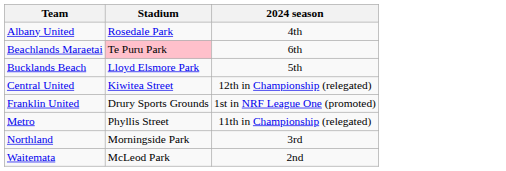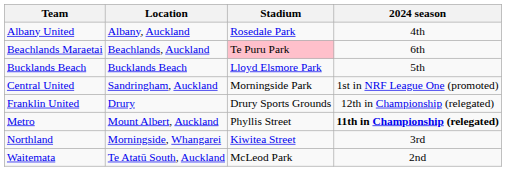 <table class="wikitable sortable">
 <tr>
 <th>Team</th>
+<th>Location</th>
 <th>Stadium</th>
 <th>2024 season</th>
 </tr>
 <tr>
 <td><a href='#'>Albany United</a></td>
+<td><a href='#'>Albany</a>, <a href='#'>Auckland</a></td>
 <td><a href='#'>Rosedale Park</a></td>
 <td align="center">4th</td>
 </tr>
 <tr>
 <td><a href='#'>Beachlands Maraetai</a></td>
+<td><a href='#'>Beachlands</a>, <a href='#'>Auckland</a></td>
 <td style="background: pink;">Te Puru Park</td>
 <td align="center">6th</td>
 </tr>
 <tr>
+<td><a href='#'>Bucklands Beach</a></td>
 <td><a href='#'>Bucklands Beach</a></td>
 <td><a href='#'>Lloyd Elsmore Park</a></td>
 <td align="center">5th</td>
 </tr>
 <tr>
 <td><a href='#'>Central United</a></td>
-<td><a href='#'>Kiwitea Street</a></td>
+<td><a href='#'>Sandringham</a>, <a href='#'>Auckland</a></td>
+<td>Morningside Park</td>
+<td align="center">1st in <a href='#'>NRF League One</a> (promoted)</td>
+</tr>
+<tr>
+<td><a href='#'>Franklin United</a></td>
+<td><a href='#'>Drury</a></td>
+<td>Drury Sports Grounds</td>
 <td align="center">12th in <a href='#'>Championship</a> (relegated)</td>
 </tr>
 <tr>
-<td><a href='#'>Franklin United</a></td>
-<td>Drury Sports Grounds</td>
-<td align="center">1st in <a href='#'>NRF League One</a> (promoted)</td>
-</tr>
-<tr>
 <td><a href='#'>Metro</a></td>
+<td><a href='#'>Mount Albert</a>, <a href='#'>Auckland</a></td>
 <td>Phyllis Street</td>
-<td align="center">11th in <a href='#'>Championship</a> (relegated)</td>
+<td align="center"><strong>11th in <a href='#'>Championship</a> (relegated)</strong></td>
 </tr>
 <tr>
 <td><a href='#'>Northland</a></td>
-<td>Morningside Park</td>
+<td><a href='#'>Morningside</a>, <a href='#'>Whangarei</a></td>
+<td><a href='#'>Kiwitea Street</a></td>
 <td align="center">3rd</td>
 </tr>
 <tr>
 <td><a href='#'>Waitemata</a></td>
+<td><a href='#'>Te Atatū South</a>, <a href='#'>Auckland</a></td>
 <td>McLeod Park</td>
 <td align="center">2nd</td>
 </tr>
 </table>
